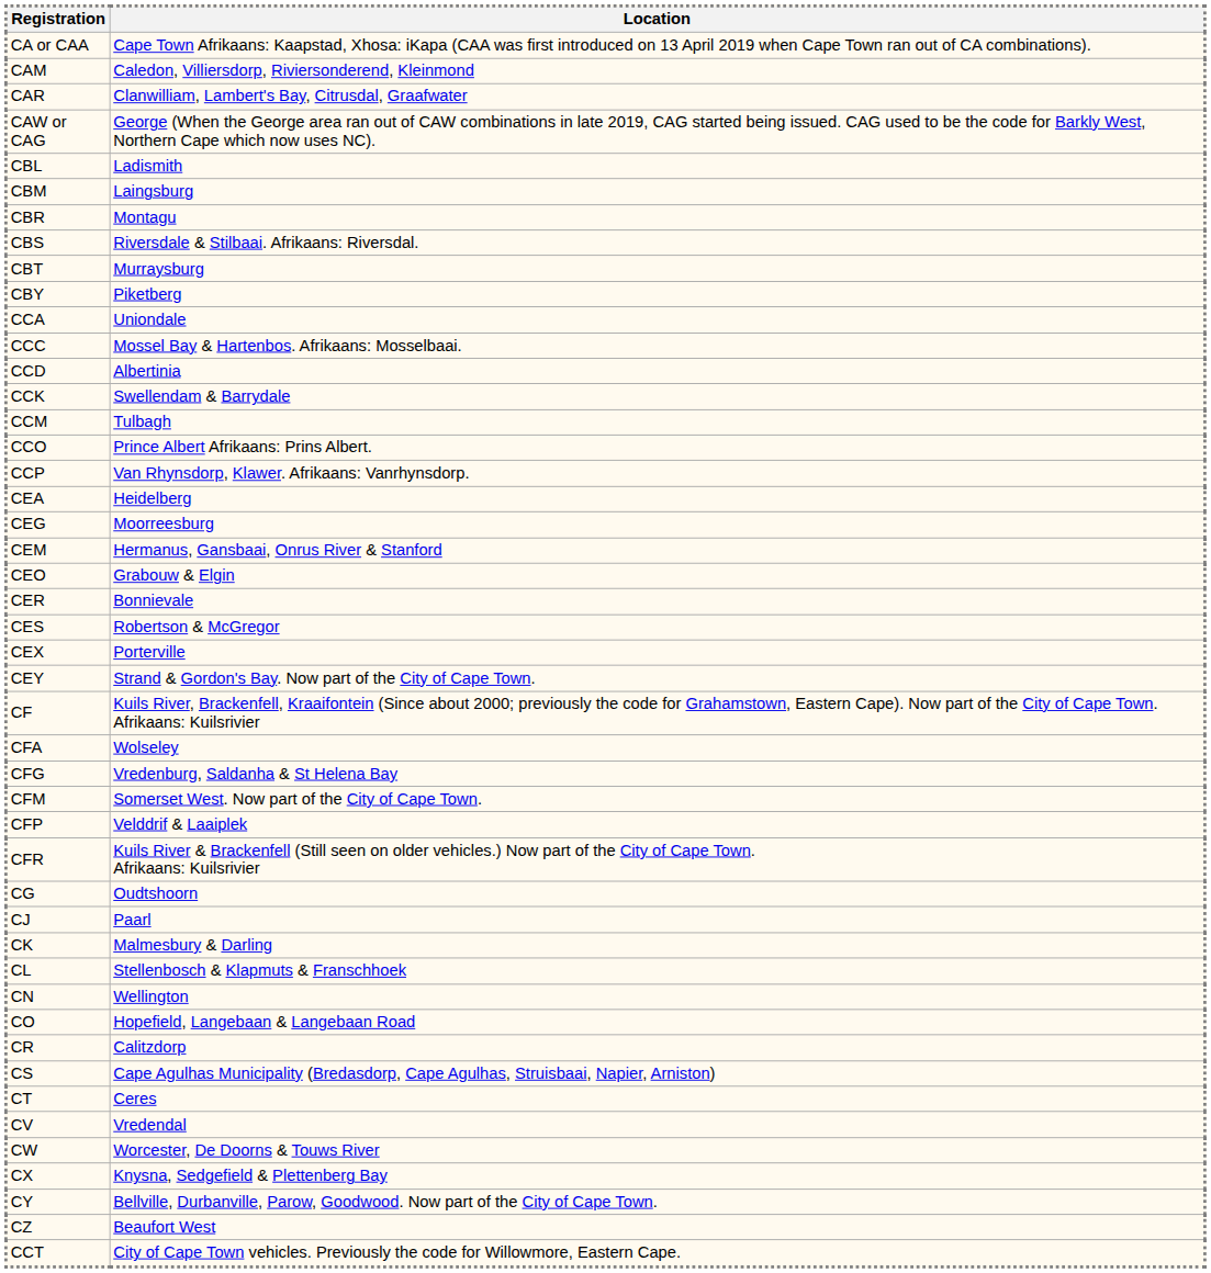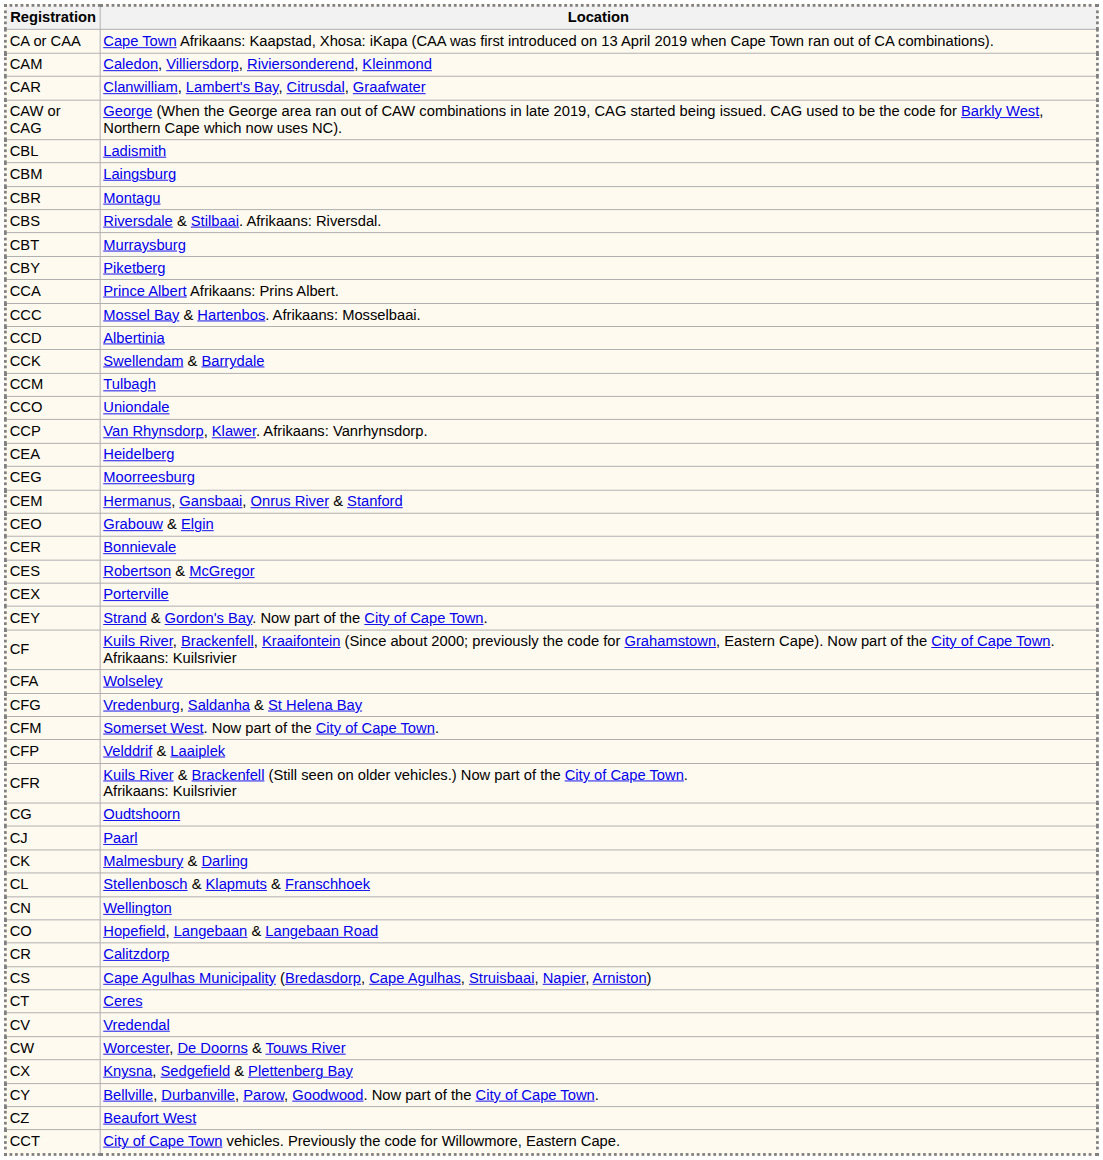 <table class="wikitable sortable collapsible"  style="width:60%; background:#fffaef; border:dotted gray;">
 <tr>
 <th>Registration</th>
 <th>Location</th>
 </tr>
 <tr>
 <td>CA or CAA</td>
 <td><a href='#'>Cape Town</a> Afrikaans: Kaapstad, Xhosa: iKapa (CAA was first introduced on 13 April 2019 when Cape Town ran out of CA combinations).</td>
 </tr>
 <tr>
 <td>CAM</td>
 <td><a href='#'>Caledon</a>, <a href='#'>Villiersdorp</a>, <a href='#'>Riviersonderend</a>, <a href='#'>Kleinmond</a></td>
 </tr>
 <tr>
 <td>CAR</td>
 <td><a href='#'>Clanwilliam</a>, <a href='#'>Lambert's Bay</a>, <a href='#'>Citrusdal</a>, <a href='#'>Graafwater</a></td>
 </tr>
 <tr>
 <td>CAW or CAG</td>
 <td><a href='#'>George</a> (When the George area ran out of CAW combinations in late 2019, CAG started being issued. CAG used to be the code for <a href='#'>Barkly West</a>, Northern Cape which now uses NC).</td>
 </tr>
 <tr>
 <td>CBL</td>
 <td><a href='#'>Ladismith</a></td>
 </tr>
 <tr>
 <td>CBM</td>
 <td><a href='#'>Laingsburg</a></td>
 </tr>
 <tr>
 <td>CBR</td>
 <td><a href='#'>Montagu</a></td>
 </tr>
 <tr>
 <td>CBS</td>
 <td><a href='#'>Riversdale</a> & <a href='#'>Stilbaai</a>. Afrikaans: Riversdal.</td>
 </tr>
 <tr>
 <td>CBT</td>
 <td><a href='#'>Murraysburg</a></td>
 </tr>
 <tr>
 <td>CBY</td>
 <td><a href='#'>Piketberg</a></td>
 </tr>
 <tr>
 <td>CCA</td>
-<td><a href='#'>Uniondale</a></td>
+<td><a href='#'>Prince Albert</a> Afrikaans: Prins Albert.</td>
 </tr>
 <tr>
 <td>CCC</td>
 <td><a href='#'>Mossel Bay</a> & <a href='#'>Hartenbos</a>. Afrikaans: Mosselbaai.</td>
 </tr>
 <tr>
 <td>CCD</td>
 <td><a href='#'>Albertinia</a></td>
 </tr>
 <tr>
 <td>CCK</td>
 <td><a href='#'>Swellendam</a> & <a href='#'>Barrydale</a></td>
 </tr>
 <tr>
 <td>CCM</td>
 <td><a href='#'>Tulbagh</a></td>
 </tr>
 <tr>
 <td>CCO</td>
-<td><a href='#'>Prince Albert</a> Afrikaans: Prins Albert.</td>
+<td><a href='#'>Uniondale</a></td>
 </tr>
 <tr>
 <td>CCP</td>
 <td><a href='#'>Van Rhynsdorp</a>, <a href='#'>Klawer</a>. Afrikaans: Vanrhynsdorp.</td>
 </tr>
 <tr>
 <td>CEA</td>
 <td><a href='#'>Heidelberg</a></td>
 </tr>
 <tr>
 <td>CEG</td>
 <td><a href='#'>Moorreesburg</a></td>
 </tr>
 <tr>
 <td>CEM</td>
 <td><a href='#'>Hermanus</a>, <a href='#'>Gansbaai</a>, <a href='#'>Onrus River</a> & <a href='#'>Stanford</a></td>
 </tr>
 <tr>
 <td>CEO</td>
 <td><a href='#'>Grabouw</a> & <a href='#'>Elgin</a></td>
 </tr>
 <tr>
 <td>CER</td>
 <td><a href='#'>Bonnievale</a></td>
 </tr>
 <tr>
 <td>CES</td>
 <td><a href='#'>Robertson</a> & <a href='#'>McGregor</a></td>
 </tr>
 <tr>
 <td>CEX</td>
 <td><a href='#'>Porterville</a></td>
 </tr>
 <tr>
 <td>CEY</td>
 <td><a href='#'>Strand</a> & <a href='#'>Gordon's Bay</a>. Now part of the <a href='#'>City of Cape Town</a>.</td>
 </tr>
 <tr>
 <td>CF</td>
 <td><a href='#'>Kuils River</a>, <a href='#'>Brackenfell</a>, <a href='#'>Kraaifontein</a> (Since about 2000; previously the code for <a href='#'>Grahamstown</a>, Eastern Cape). Now part of the <a href='#'>City of Cape Town</a>. Afrikaans: Kuilsrivier</td>
 </tr>
 <tr>
 <td>CFA</td>
 <td><a href='#'>Wolseley</a></td>
 </tr>
 <tr>
 <td>CFG</td>
 <td><a href='#'>Vredenburg</a>, <a href='#'>Saldanha</a> & <a href='#'>St Helena Bay</a></td>
 </tr>
 <tr>
 <td>CFM</td>
 <td><a href='#'>Somerset West</a>. Now part of the <a href='#'>City of Cape Town</a>.</td>
 </tr>
 <tr>
 <td>CFP</td>
 <td><a href='#'>Velddrif</a> & <a href='#'>Laaiplek</a></td>
 </tr>
 <tr>
 <td>CFR</td>
 <td><a href='#'>Kuils River</a> & <a href='#'>Brackenfell</a> (Still seen on older vehicles.) Now part of the <a href='#'>City of Cape Town</a>.<br>Afrikaans: Kuilsrivier</td>
 </tr>
 <tr>
 <td>CG</td>
 <td><a href='#'>Oudtshoorn</a></td>
 </tr>
 <tr>
 <td>CJ</td>
 <td><a href='#'>Paarl</a></td>
 </tr>
 <tr>
 <td>CK</td>
 <td><a href='#'>Malmesbury</a> & <a href='#'>Darling</a></td>
 </tr>
 <tr>
 <td>CL</td>
 <td><a href='#'>Stellenbosch</a> & <a href='#'>Klapmuts</a> & <a href='#'>Franschhoek</a></td>
 </tr>
 <tr>
 <td>CN</td>
 <td><a href='#'>Wellington</a></td>
 </tr>
 <tr>
 <td>CO</td>
 <td><a href='#'>Hopefield</a>, <a href='#'>Langebaan</a> & <a href='#'>Langebaan Road</a></td>
 </tr>
 <tr>
 <td>CR</td>
 <td><a href='#'>Calitzdorp</a></td>
 </tr>
 <tr>
 <td>CS</td>
 <td><a href='#'>Cape Agulhas Municipality</a> (<a href='#'>Bredasdorp</a>, <a href='#'>Cape Agulhas</a>, <a href='#'>Struisbaai</a>, <a href='#'>Napier</a>, <a href='#'>Arniston</a>)</td>
 </tr>
 <tr>
 <td>CT</td>
 <td><a href='#'>Ceres</a></td>
 </tr>
 <tr>
 <td>CV</td>
 <td><a href='#'>Vredendal</a></td>
 </tr>
 <tr>
 <td>CW</td>
 <td><a href='#'>Worcester</a>, <a href='#'>De Doorns</a> & <a href='#'>Touws River</a></td>
 </tr>
 <tr>
 <td>CX</td>
 <td><a href='#'>Knysna</a>, <a href='#'>Sedgefield</a> & <a href='#'>Plettenberg Bay</a></td>
 </tr>
 <tr>
 <td>CY</td>
 <td><a href='#'>Bellville</a>, <a href='#'>Durbanville</a>, <a href='#'>Parow</a>, <a href='#'>Goodwood</a>. Now part of the <a href='#'>City of Cape Town</a>.</td>
 </tr>
 <tr>
 <td>CZ</td>
 <td><a href='#'>Beaufort West</a></td>
 </tr>
 <tr>
 <td>CCT</td>
 <td><a href='#'>City of Cape Town</a> vehicles. Previously the code for Willowmore, Eastern Cape.</td>
 </tr>
 </table>
